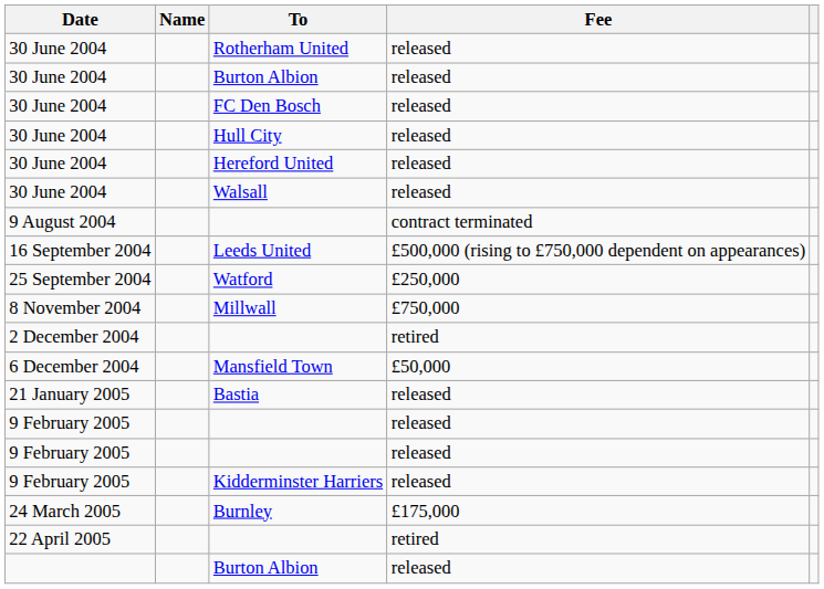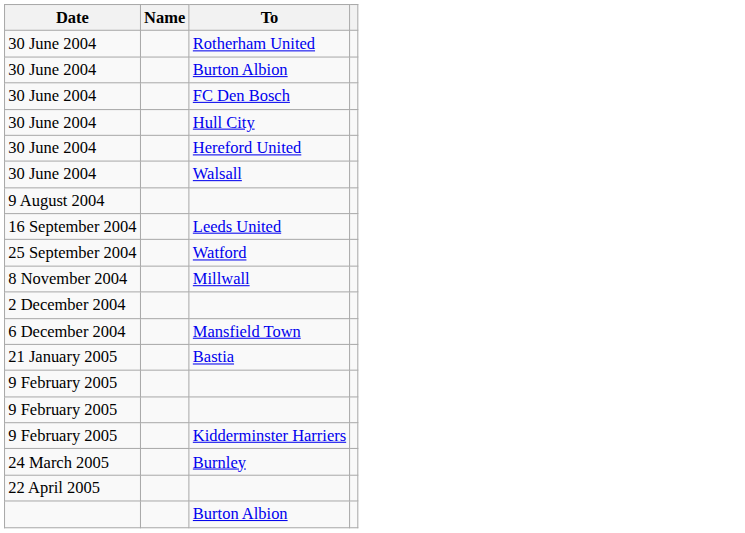 <table class="wikitable">
 <tr>
 <th scope=col>Date</th>
 <th scope=col>Name</th>
 <th scope=col>To</th>
-<th scope=col>Fee</th>
 <th scope=col></th>
 </tr>
 <tr>
 <td>30 June 2004</td>
 <td></td>
 <td><a href='#'>Rotherham United</a></td>
-<td>released</td>
 <td></td>
 </tr>
 <tr>
 <td>30 June 2004</td>
 <td></td>
 <td><a href='#'>Burton Albion</a></td>
-<td>released</td>
 <td></td>
 </tr>
 <tr>
 <td>30 June 2004</td>
 <td></td>
 <td><a href='#'>FC Den Bosch</a></td>
-<td>released</td>
 <td></td>
 </tr>
 <tr>
 <td>30 June 2004</td>
 <td></td>
 <td><a href='#'>Hull City</a></td>
-<td>released</td>
 <td></td>
 </tr>
 <tr>
 <td>30 June 2004</td>
 <td></td>
 <td><a href='#'>Hereford United</a></td>
-<td>released</td>
 <td></td>
 </tr>
 <tr>
 <td>30 June 2004</td>
 <td></td>
 <td><a href='#'>Walsall</a></td>
-<td>released</td>
 <td></td>
 </tr>
 <tr>
 <td>9 August 2004</td>
 <td></td>
 <td></td>
-<td>contract terminated</td>
 <td></td>
 </tr>
 <tr>
 <td>16 September 2004</td>
 <td></td>
 <td><a href='#'>Leeds United</a></td>
-<td>£500,000 (rising to £750,000 dependent on appearances)</td>
 <td></td>
 </tr>
 <tr>
 <td>25 September 2004</td>
 <td></td>
 <td><a href='#'>Watford</a></td>
-<td>£250,000</td>
 <td></td>
 </tr>
 <tr>
 <td>8 November 2004</td>
 <td></td>
 <td><a href='#'>Millwall</a></td>
-<td>£750,000</td>
 <td></td>
 </tr>
 <tr>
 <td>2 December 2004</td>
 <td></td>
 <td></td>
-<td>retired</td>
 <td></td>
 </tr>
 <tr>
 <td>6 December 2004</td>
 <td></td>
 <td><a href='#'>Mansfield Town</a></td>
-<td>£50,000</td>
 <td></td>
 </tr>
 <tr>
 <td>21 January 2005</td>
 <td></td>
 <td><a href='#'>Bastia</a></td>
-<td>released</td>
 <td></td>
 </tr>
 <tr>
 <td>9 February 2005</td>
 <td></td>
 <td></td>
-<td>released</td>
 <td></td>
 </tr>
 <tr>
 <td>9 February 2005</td>
 <td></td>
 <td></td>
-<td>released</td>
 <td></td>
 </tr>
 <tr>
 <td>9 February 2005</td>
 <td></td>
 <td><a href='#'>Kidderminster Harriers</a></td>
-<td>released</td>
 <td></td>
 </tr>
 <tr>
 <td>24 March 2005</td>
 <td></td>
 <td><a href='#'>Burnley</a></td>
-<td>£175,000</td>
 <td></td>
 </tr>
 <tr>
 <td>22 April 2005</td>
 <td></td>
 <td></td>
-<td>retired</td>
 <td></td>
 </tr>
 <tr>
 <td></td>
 <td></td>
 <td><a href='#'>Burton Albion</a></td>
-<td>released</td>
 <td></td>
 </tr>
 </table>
